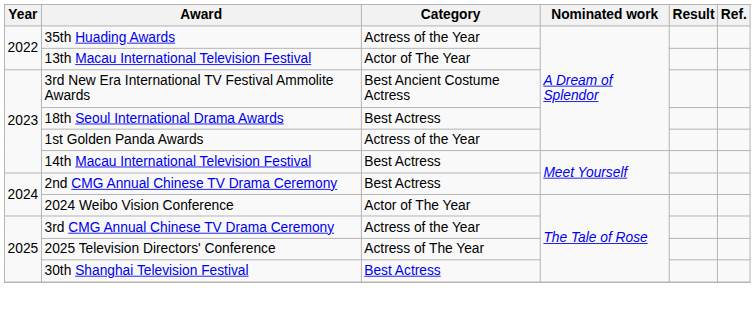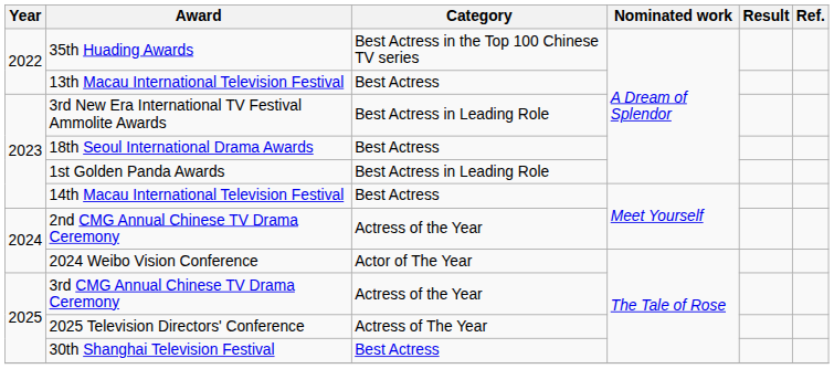 <table class="wikitable sortable">
 <tr>
 <th>Year</th>
 <th>Award</th>
 <th>Category</th>
 <th>Nominated work</th>
 <th>Result</th>
 <th>Ref.</th>
 </tr>
 <tr>
 <td rowspan=2>2022</td>
 <td>35th <a href='#'>Huading Awards</a></td>
-<td>Actress of the Year</td>
+<td>Best Actress in the Top 100 Chinese TV series</td>
 <td rowspan=5><em><a href='#'>A Dream of Splendor</a></em></td>
 <td></td>
 <td></td>
 </tr>
 <tr>
 <td>13th <a href='#'>Macau International Television Festival</a></td>
-<td>Actor of The Year</td>
+<td>Best Actress</td>
 <td></td>
 <td></td>
 </tr>
 <tr>
 <td rowspan=4>2023</td>
 <td>3rd New Era International TV Festival Ammolite Awards</td>
-<td>Best Ancient Costume Actress</td>
+<td>Best Actress in Leading Role</td>
 <td></td>
 <td></td>
 </tr>
 <tr>
 <td>18th <a href='#'>Seoul International Drama Awards</a></td>
 <td>Best Actress</td>
 <td></td>
 <td></td>
 </tr>
 <tr>
 <td>1st Golden Panda Awards</td>
-<td>Actress of the Year</td>
+<td>Best Actress in Leading Role</td>
 <td></td>
 <td></td>
 </tr>
 <tr>
 <td>14th <a href='#'>Macau International Television Festival</a></td>
 <td>Best Actress</td>
 <td rowspan=2><em><a href='#'>Meet Yourself</a></em></td>
 <td></td>
 <td></td>
 </tr>
 <tr>
 <td rowspan=2>2024</td>
 <td>2nd <a href='#'>CMG Annual Chinese TV Drama Ceremony</a></td>
-<td>Best Actress</td>
+<td>Actress of the Year</td>
 <td></td>
 <td></td>
 </tr>
 <tr>
 <td>2024 Weibo Vision Conference</td>
 <td>Actor of The Year</td>
 <td rowspan=4><em><a href='#'>The Tale of Rose</a></em></td>
 <td></td>
 <td></td>
 </tr>
 <tr>
 <td rowspan=3>2025</td>
 <td>3rd <a href='#'>CMG Annual Chinese TV Drama Ceremony</a></td>
 <td>Actress of the Year</td>
 <td></td>
 <td></td>
 </tr>
 <tr>
 <td>2025 Television Directors' Conference</td>
 <td>Actress of The Year</td>
 <td></td>
 <td></td>
 </tr>
 <tr>
 <td>30th <a href='#'>Shanghai Television Festival</a></td>
 <td><a href='#'>Best Actress</a></td>
 <td></td>
 <td></td>
 </tr>
 <tr>
 </tr>
 </table>
